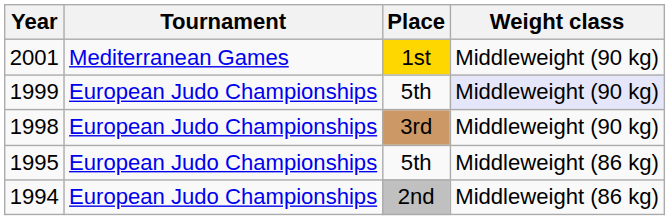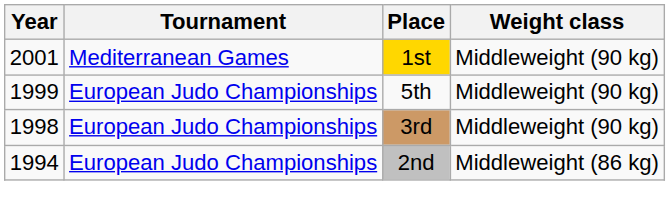 <table class=wikitable>
 <tr>
 <th>Year</th>
 <th>Tournament</th>
 <th>Place</th>
 <th>Weight class</th>
 </tr>
 <tr>
 <td>2001</td>
 <td><a href='#'>Mediterranean Games</a></td>
 <td bgcolor="gold" align="center">1st</td>
 <td>Middleweight (90 kg)</td>
 </tr>
 <tr>
 <td>1999</td>
 <td><a href='#'>European Judo Championships</a></td>
 <td align="center">5th</td>
-<td style="background: lavender;">Middleweight (90 kg)</td>
+<td>Middleweight (90 kg)</td>
 </tr>
 <tr>
 <td>1998</td>
 <td><a href='#'>European Judo Championships</a></td>
 <td bgcolor="cc9966" align="center">3rd</td>
 <td>Middleweight (90 kg)</td>
 </tr>
 <tr>
-<td>1995</td>
-<td><a href='#'>European Judo Championships</a></td>
-<td align="center">5th</td>
-<td>Middleweight (86 kg)</td>
-</tr>
-<tr>
 <td>1994</td>
 <td><a href='#'>European Judo Championships</a></td>
 <td bgcolor="silver" align="center">2nd</td>
 <td>Middleweight (86 kg)</td>
 </tr>
 </table>
